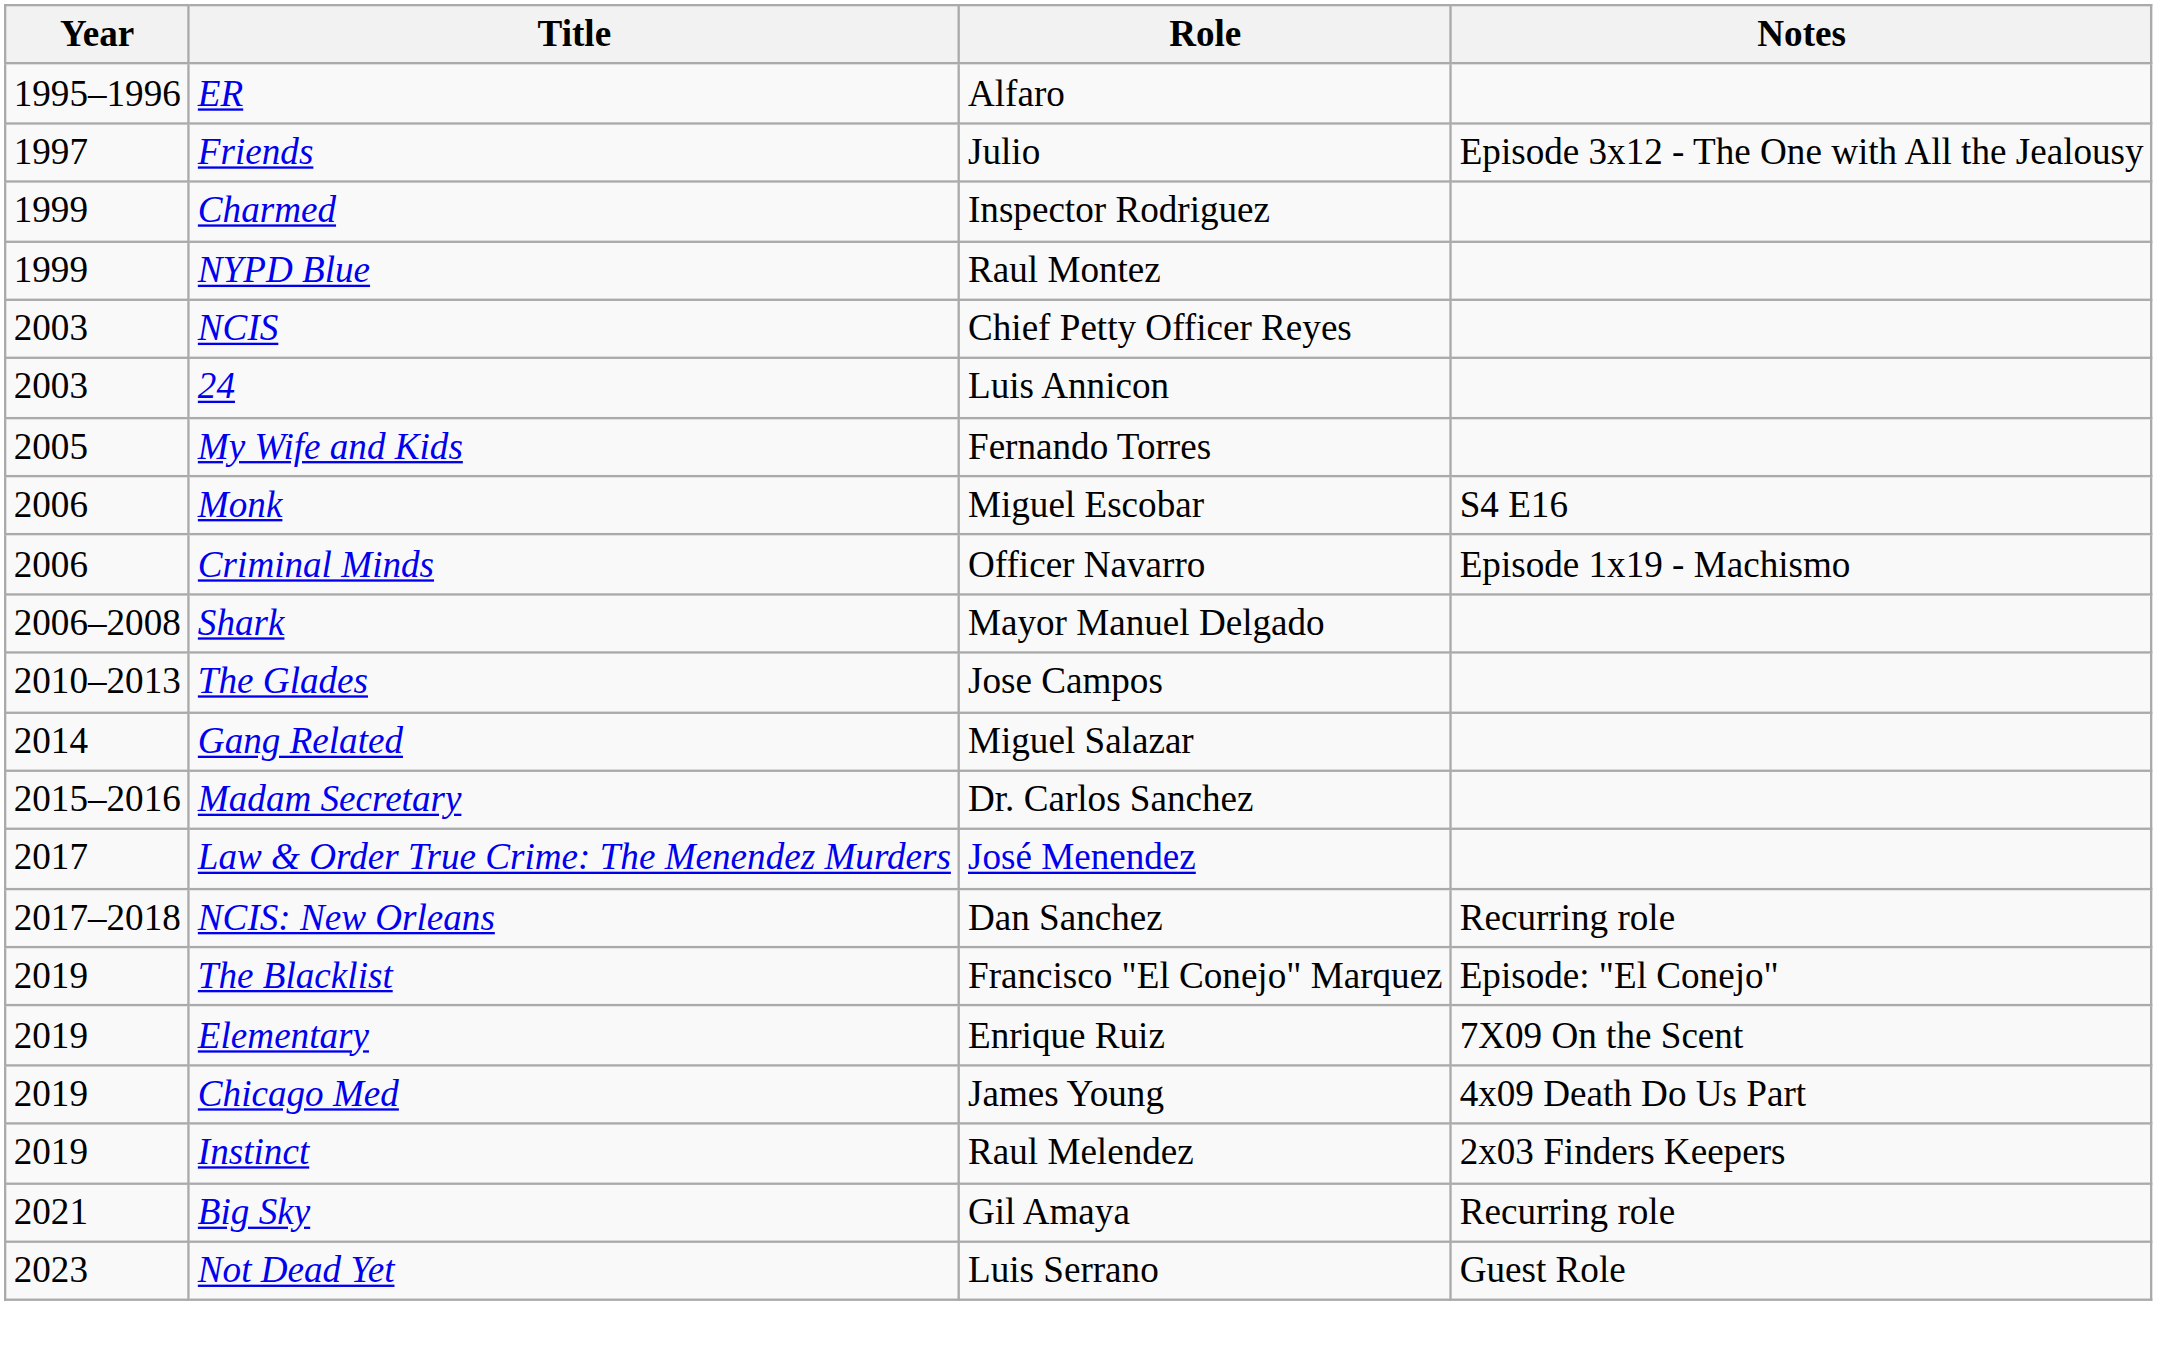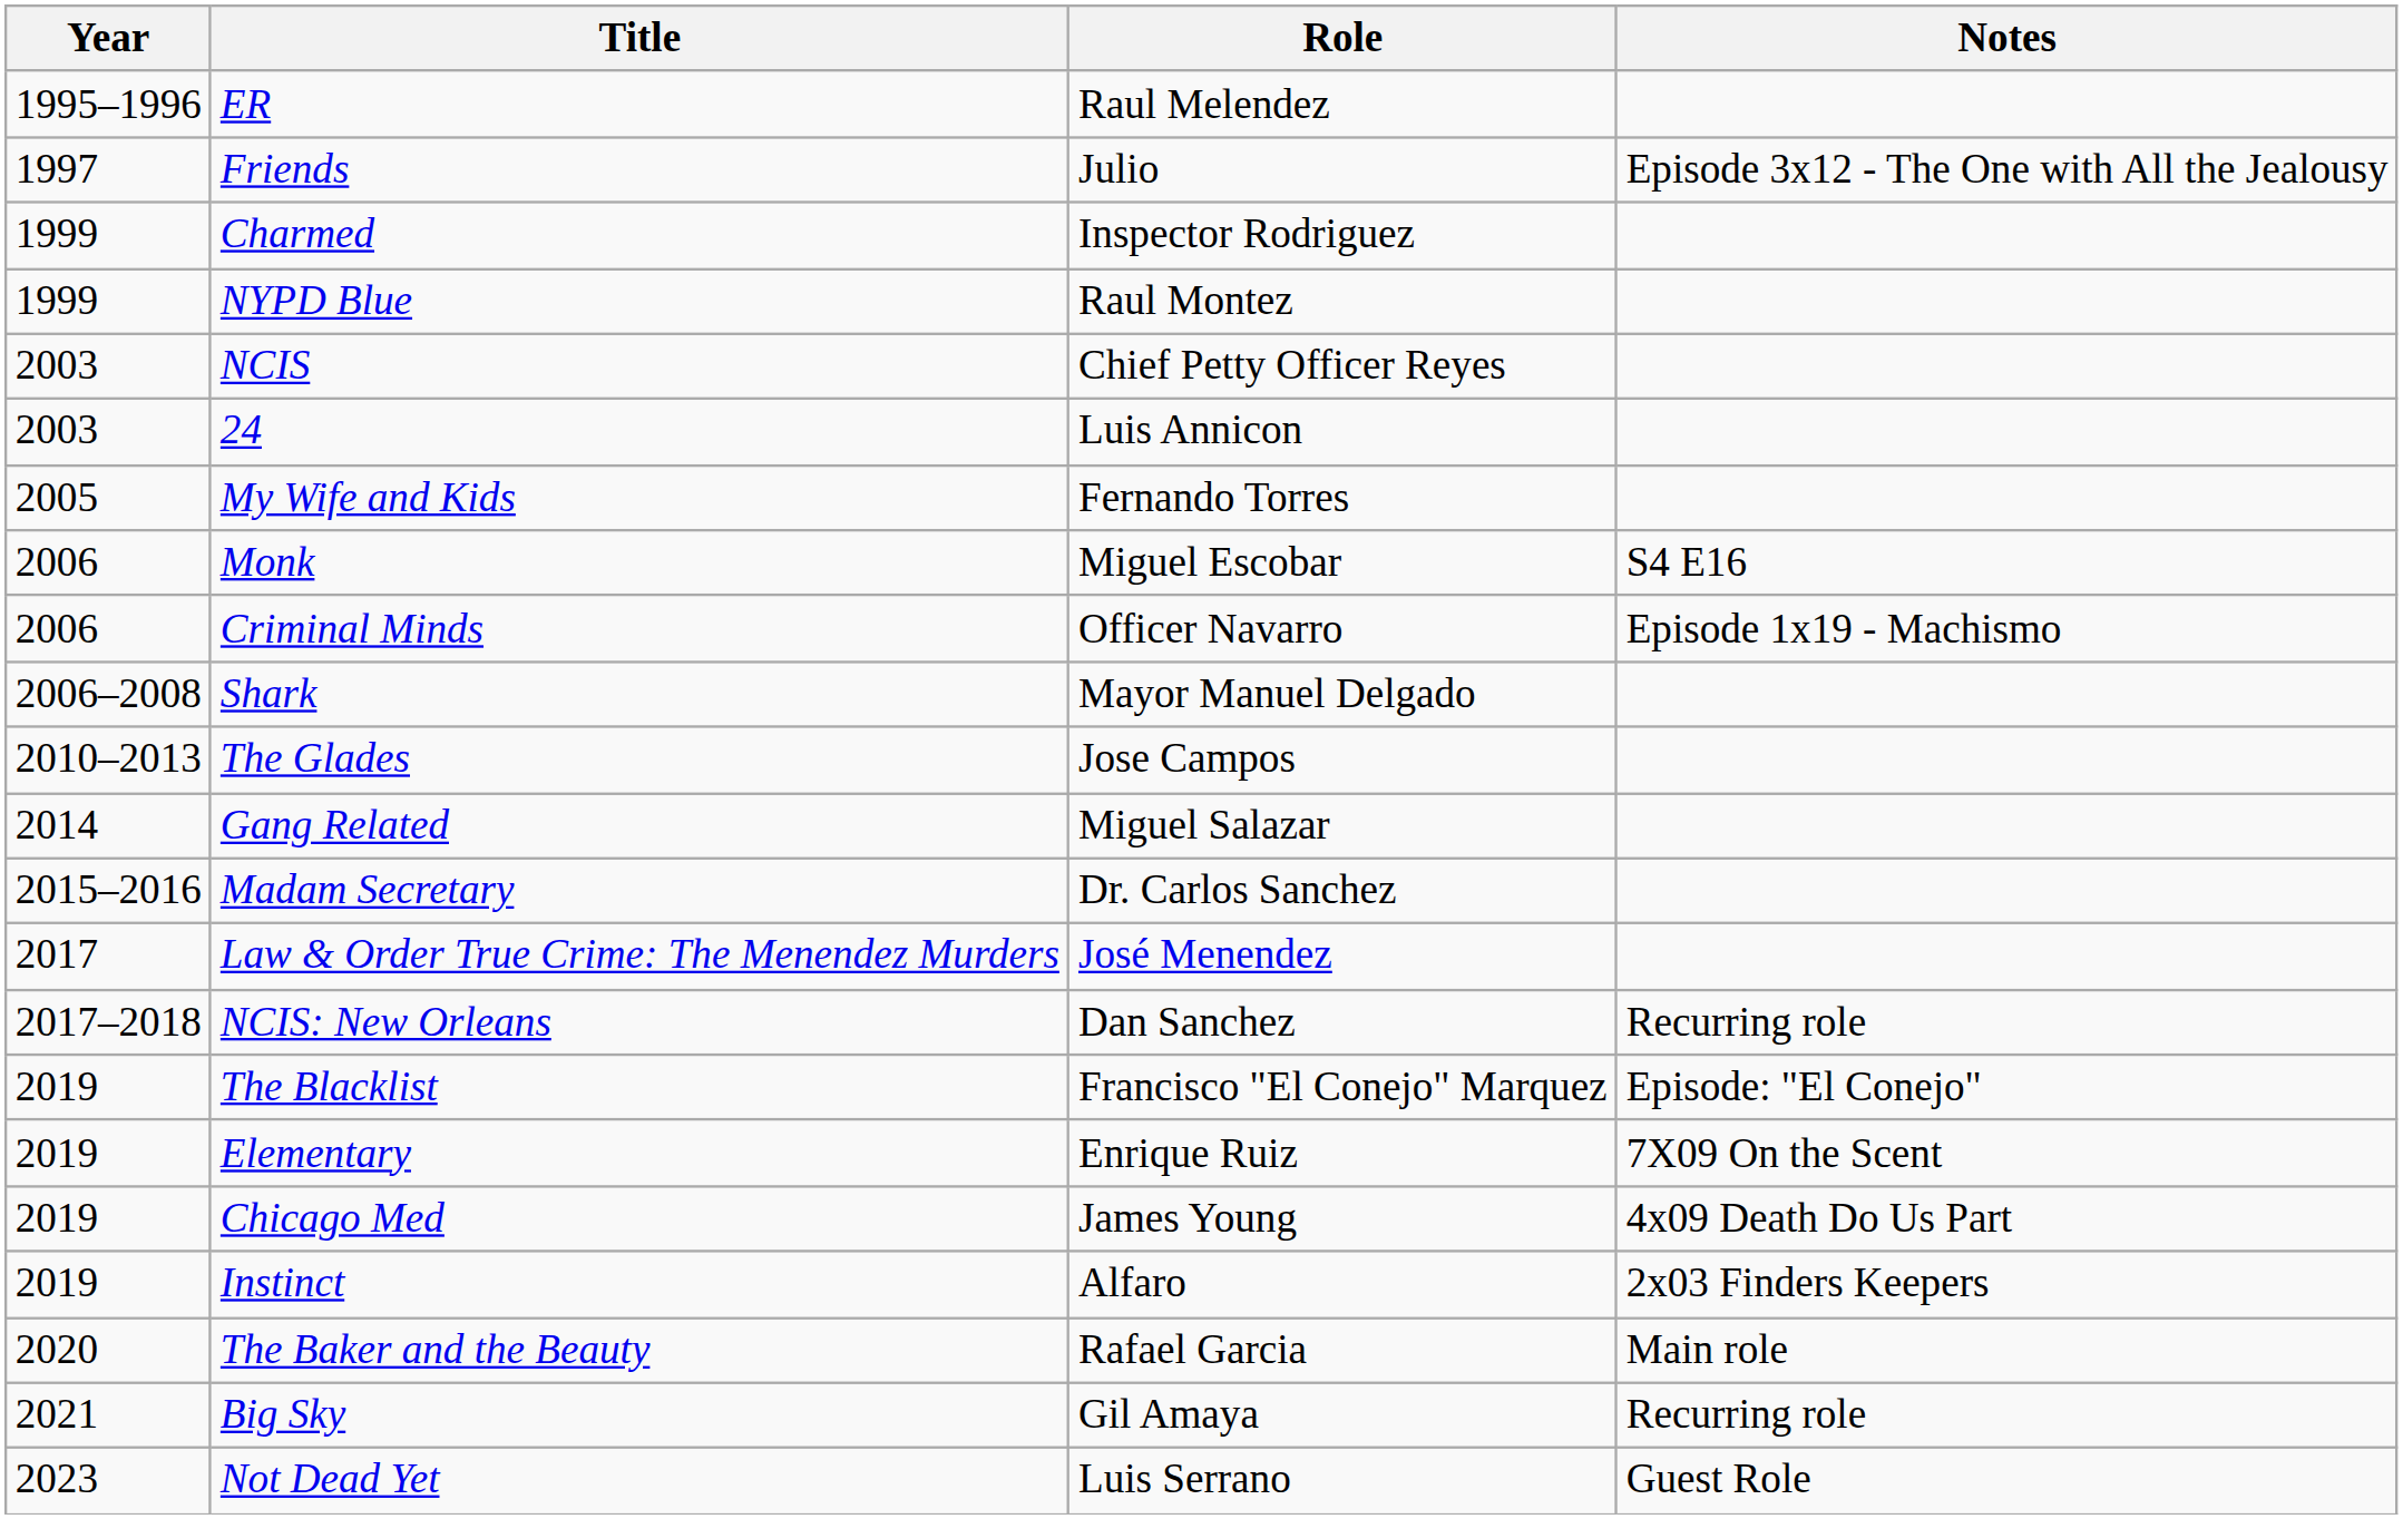 <table class="wikitable sortable">
 <tr>
 <th>Year</th>
 <th>Title</th>
 <th>Role</th>
 <th class="unsortable">Notes</th>
 </tr>
 <tr>
 <td>1995–1996</td>
 <td><em><a href='#'>ER</a></em></td>
-<td>Alfaro</td>
+<td>Raul Melendez</td>
 <td></td>
 </tr>
 <tr>
 <td>1997</td>
 <td><em><a href='#'>Friends</a></em></td>
 <td>Julio</td>
 <td>Episode 3x12 - The One with All the Jealousy</td>
 </tr>
 <tr>
 <td>1999</td>
 <td><em><a href='#'>Charmed</a></em></td>
 <td>Inspector Rodriguez</td>
 <td></td>
 </tr>
 <tr>
 <td>1999</td>
 <td><em><a href='#'>NYPD Blue</a></em></td>
 <td>Raul Montez</td>
 <td></td>
 </tr>
 <tr>
 <td>2003</td>
 <td><em><a href='#'>NCIS</a></em></td>
 <td>Chief Petty Officer Reyes</td>
 <td></td>
 </tr>
 <tr>
 <td>2003</td>
 <td><em><a href='#'>24</a></em></td>
 <td>Luis Annicon</td>
 <td></td>
 </tr>
 <tr>
 <td>2005</td>
 <td><em><a href='#'>My Wife and Kids</a></em></td>
 <td>Fernando Torres</td>
 <td></td>
 </tr>
 <tr>
 <td>2006</td>
 <td><em><a href='#'>Monk</a></em></td>
 <td>Miguel Escobar</td>
 <td>S4 E16</td>
 </tr>
 <tr>
 <td>2006</td>
 <td><em><a href='#'>Criminal Minds</a></em></td>
 <td>Officer Navarro</td>
 <td>Episode 1x19 - Machismo</td>
 </tr>
 <tr>
 <td>2006–2008</td>
 <td><em><a href='#'>Shark</a></em></td>
 <td>Mayor Manuel Delgado</td>
 <td></td>
 </tr>
 <tr>
 <td>2010–2013</td>
 <td><em><a href='#'>The Glades</a></em></td>
 <td>Jose Campos</td>
 <td></td>
 </tr>
 <tr>
 <td>2014</td>
 <td><em><a href='#'>Gang Related</a></em></td>
 <td>Miguel Salazar</td>
 <td></td>
 </tr>
 <tr>
 <td>2015–2016</td>
 <td><em><a href='#'>Madam Secretary</a></em></td>
 <td>Dr. Carlos Sanchez</td>
 <td></td>
 </tr>
 <tr>
 <td>2017</td>
 <td><em><a href='#'>Law & Order True Crime: The Menendez Murders</a></em></td>
 <td><a href='#'>José Menendez</a></td>
 <td></td>
 </tr>
 <tr>
 <td>2017–2018</td>
 <td><em><a href='#'>NCIS: New Orleans</a></em></td>
 <td>Dan Sanchez</td>
 <td>Recurring role</td>
 </tr>
 <tr>
 <td>2019</td>
 <td><em><a href='#'>The Blacklist</a></em></td>
 <td>Francisco "El Conejo" Marquez</td>
 <td>Episode: "El Conejo"</td>
 </tr>
 <tr>
 <td>2019</td>
 <td><em><a href='#'>Elementary</a></em></td>
 <td>Enrique Ruiz</td>
 <td>7X09 On the Scent</td>
 </tr>
 <tr>
 <td>2019</td>
 <td><em><a href='#'>Chicago Med</a></em></td>
 <td>James Young</td>
 <td>4x09 Death Do Us Part</td>
 </tr>
 <tr>
 <td>2019</td>
 <td><em><a href='#'>Instinct</a></em></td>
-<td>Raul Melendez</td>
+<td>Alfaro</td>
 <td>2x03 Finders Keepers</td>
+</tr>
+<tr>
+<td>2020</td>
+<td><em><a href='#'>The Baker and the Beauty</a></em></td>
+<td>Rafael Garcia</td>
+<td>Main role</td>
 </tr>
 <tr>
 <td>2021</td>
 <td><em><a href='#'>Big Sky</a></em></td>
 <td>Gil Amaya</td>
 <td>Recurring role</td>
 </tr>
 <tr>
 <td>2023</td>
 <td><em><a href='#'>Not Dead Yet</a></em></td>
 <td>Luis Serrano</td>
 <td>Guest Role</td>
 </tr>
 </table>
